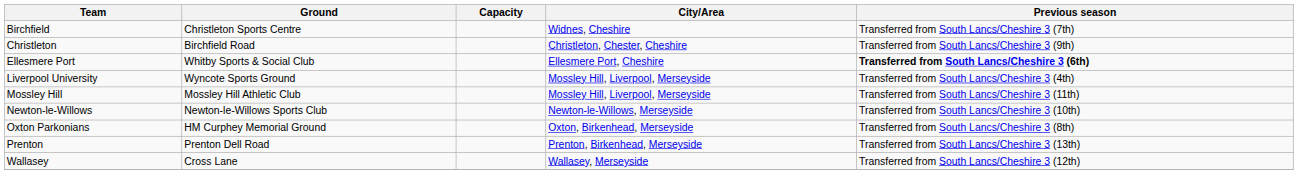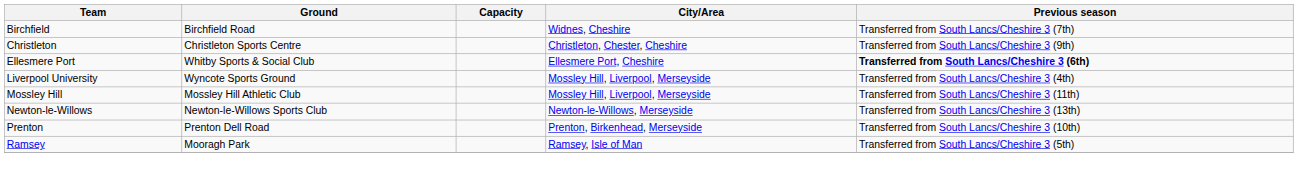 <table class="wikitable sortable" width=100%>
 <tr>
 <th>Team</th>
 <th>Ground</th>
 <th>Capacity</th>
 <th>City/Area</th>
 <th>Previous season</th>
 </tr>
 <tr>
 <td>Birchfield</td>
-<td>Christleton Sports Centre</td>
+<td>Birchfield Road</td>
 <td></td>
 <td><a href='#'>Widnes</a>, <a href='#'>Cheshire</a></td>
 <td>Transferred from <a href='#'>South Lancs/Cheshire 3</a> (7th)</td>
 </tr>
 <tr>
 <td>Christleton</td>
-<td>Birchfield Road</td>
+<td>Christleton Sports Centre</td>
 <td></td>
 <td><a href='#'>Christleton</a>, <a href='#'>Chester</a>, <a href='#'>Cheshire</a></td>
 <td>Transferred from <a href='#'>South Lancs/Cheshire 3</a> (9th)</td>
 </tr>
 <tr>
 <td>Ellesmere Port</td>
 <td>Whitby Sports & Social Club</td>
 <td></td>
 <td><a href='#'>Ellesmere Port</a>, <a href='#'>Cheshire</a></td>
 <td><strong>Transferred from <a href='#'>South Lancs/Cheshire 3</a> (6th)</strong></td>
 </tr>
 <tr>
 <td>Liverpool University</td>
 <td>Wyncote Sports Ground</td>
 <td></td>
 <td><a href='#'>Mossley Hill</a>, <a href='#'>Liverpool</a>, <a href='#'>Merseyside</a></td>
 <td>Transferred from <a href='#'>South Lancs/Cheshire 3</a> (4th)</td>
 </tr>
 <tr>
 <td>Mossley Hill</td>
 <td>Mossley Hill Athletic Club</td>
 <td></td>
 <td><a href='#'>Mossley Hill</a>, <a href='#'>Liverpool</a>, <a href='#'>Merseyside</a></td>
 <td>Transferred from <a href='#'>South Lancs/Cheshire 3</a> (11th)</td>
 </tr>
 <tr>
 <td>Newton-le-Willows</td>
 <td>Newton-le-Willows Sports Club</td>
 <td></td>
 <td><a href='#'>Newton-le-Willows</a>, <a href='#'>Merseyside</a></td>
-<td>Transferred from <a href='#'>South Lancs/Cheshire 3</a> (10th)</td>
-</tr>
-<tr>
-<td>Oxton Parkonians</td>
-<td>HM Curphey Memorial Ground</td>
-<td></td>
-<td><a href='#'>Oxton</a>, <a href='#'>Birkenhead</a>, <a href='#'>Merseyside</a></td>
-<td>Transferred from <a href='#'>South Lancs/Cheshire 3</a> (8th)</td>
+<td>Transferred from <a href='#'>South Lancs/Cheshire 3</a> (13th)</td>
 </tr>
 <tr>
 <td>Prenton</td>
 <td>Prenton Dell Road</td>
 <td></td>
 <td><a href='#'>Prenton</a>, <a href='#'>Birkenhead</a>, <a href='#'>Merseyside</a></td>
-<td>Transferred from <a href='#'>South Lancs/Cheshire 3</a> (13th)</td>
+<td>Transferred from <a href='#'>South Lancs/Cheshire 3</a> (10th)</td>
 </tr>
 <tr>
-<td>Wallasey</td>
-<td>Cross Lane</td>
+<td><a href='#'>Ramsey</a></td>
+<td>Mooragh Park</td>
 <td></td>
-<td><a href='#'>Wallasey</a>, <a href='#'>Merseyside</a></td>
-<td>Transferred from <a href='#'>South Lancs/Cheshire 3</a> (12th)</td>
+<td><a href='#'>Ramsey</a>, <a href='#'>Isle of Man</a></td>
+<td>Transferred from <a href='#'>South Lancs/Cheshire 3</a> (5th)</td>
 </tr>
 <tr>
 </tr>
 </table>
